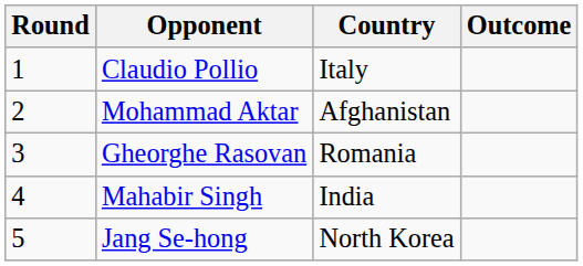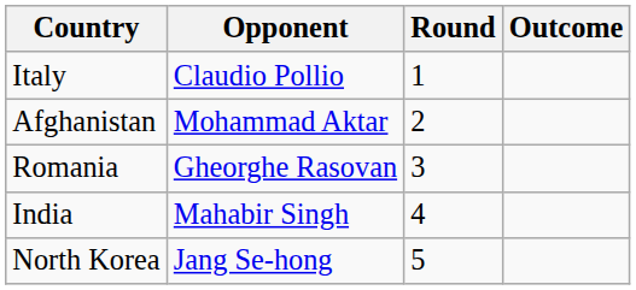 <table class="wikitable">
 <tr>
+<th>Country</th>
+<th>Opponent</th>
 <th>Round</th>
-<th>Opponent</th>
-<th>Country</th>
 <th>Outcome</th>
 </tr>
 <tr>
+<td>Italy</td>
+<td><a href='#'>Claudio Pollio</a></td>
 <td>1</td>
-<td><a href='#'>Claudio Pollio</a></td>
-<td>Italy</td>
 <td></td>
 </tr>
 <tr>
+<td>Afghanistan</td>
+<td><a href='#'>Mohammad Aktar</a></td>
 <td>2</td>
-<td><a href='#'>Mohammad Aktar</a></td>
-<td>Afghanistan</td>
 <td></td>
 </tr>
 <tr>
+<td>Romania</td>
+<td><a href='#'>Gheorghe Rasovan</a></td>
 <td>3</td>
-<td><a href='#'>Gheorghe Rasovan</a></td>
-<td>Romania</td>
 <td></td>
 </tr>
 <tr>
+<td>India</td>
+<td><a href='#'>Mahabir Singh</a></td>
 <td>4</td>
-<td><a href='#'>Mahabir Singh</a></td>
-<td>India</td>
 <td></td>
 </tr>
 <tr>
+<td>North Korea</td>
+<td><a href='#'>Jang Se-hong</a></td>
 <td>5</td>
-<td><a href='#'>Jang Se-hong</a></td>
-<td>North Korea</td>
 <td></td>
 </tr>
 </table>
